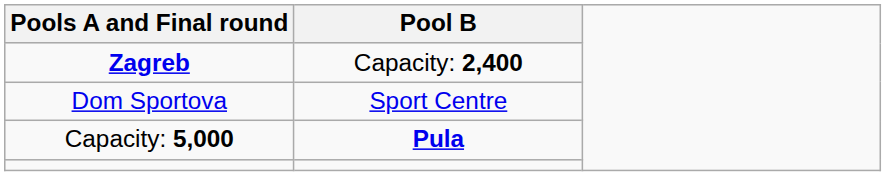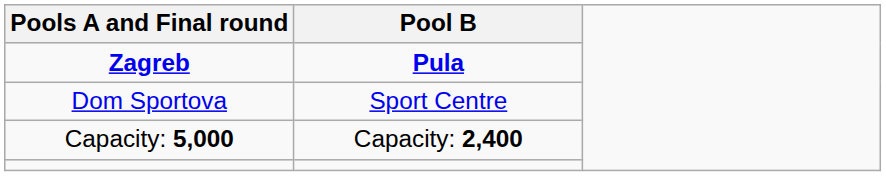 <table class="wikitable" style="text-align:center;">
 <tr>
 <th width=33%>Pools A and Final round</th>
 <th width=33%>Pool B</th>
 <td width=34% rowspan=5></td>
 </tr>
 <tr>
 <td><strong><a href='#'>Zagreb</a></strong></td>
-<td>Capacity: <strong>2,400</strong></td>
+<td><strong><a href='#'>Pula</a></strong></td>
 </tr>
 <tr>
 <td><a href='#'>Dom Sportova</a></td>
 <td><a href='#'>Sport Centre</a></td>
 </tr>
 <tr>
 <td>Capacity: <strong>5,000</strong></td>
-<td><strong><a href='#'>Pula</a></strong></td>
+<td>Capacity: <strong>2,400</strong></td>
 </tr>
 <tr>
 <td></td>
 <td></td>
 </tr>
 </table>
